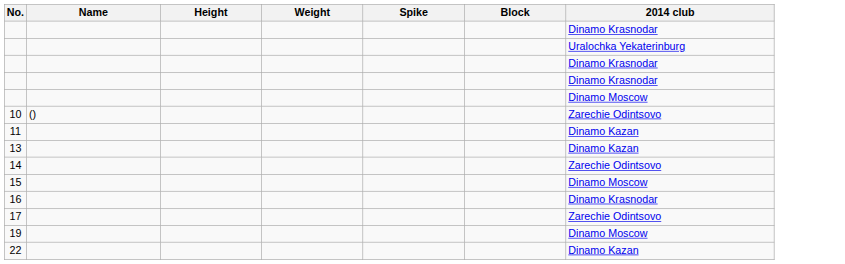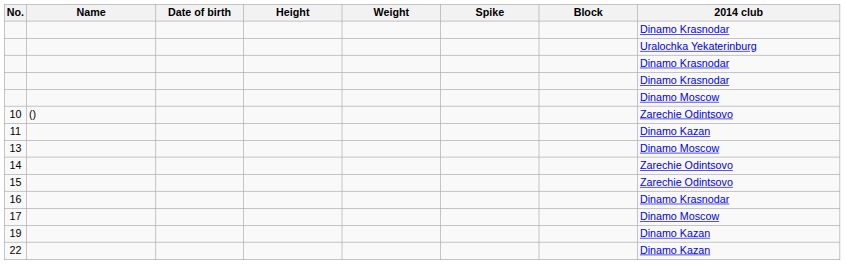 <table class="wikitable sortable" style="font-size:100%; text-align:center;">
 <tr>
 <th>No.</th>
 <th style="width:12em">Name</th>
+<th style="width:8em">Date of birth</th>
 <th style="width:9em">Height</th>
 <th style="width:9em">Weight</th>
 <th style="width:9em">Spike</th>
 <th style="width:9em">Block</th>
 <th style="width:19em">2014 club</th>
 </tr>
 <tr>
 <td></td>
 <td align=left></td>
+<td align=right></td>
 <td></td>
 <td></td>
 <td></td>
 <td></td>
 <td align=left> <a href='#'>Dinamo Krasnodar</a></td>
 </tr>
 <tr>
 <td></td>
 <td align=left></td>
+<td align=right></td>
 <td></td>
 <td></td>
 <td></td>
 <td></td>
 <td align=left> <a href='#'>Uralochka Yekaterinburg</a></td>
 </tr>
 <tr>
 <td></td>
 <td align=left></td>
+<td align=right></td>
 <td></td>
 <td></td>
 <td></td>
 <td></td>
 <td align=left> <a href='#'>Dinamo Krasnodar</a></td>
 </tr>
 <tr>
 <td></td>
 <td align=left></td>
+<td align=right></td>
 <td></td>
 <td></td>
 <td></td>
 <td></td>
 <td align=left> <a href='#'>Dinamo Krasnodar</a></td>
 </tr>
 <tr>
 <td></td>
 <td align=left></td>
+<td align=right></td>
 <td></td>
 <td></td>
 <td></td>
 <td></td>
 <td align=left> <a href='#'>Dinamo Moscow</a></td>
 </tr>
 <tr>
 <td>10</td>
 <td align=left> ()</td>
+<td align=right></td>
 <td></td>
 <td></td>
 <td></td>
 <td></td>
 <td align=left> <a href='#'>Zarechie Odintsovo</a></td>
 </tr>
 <tr>
 <td>11</td>
 <td align=left></td>
+<td align=right></td>
 <td></td>
 <td></td>
 <td></td>
 <td></td>
 <td align=left> <a href='#'>Dinamo Kazan</a></td>
 </tr>
 <tr>
 <td>13</td>
 <td align=left></td>
+<td align=right></td>
 <td></td>
 <td></td>
 <td></td>
 <td></td>
-<td align=left> <a href='#'>Dinamo Kazan</a></td>
+<td align=left> <a href='#'>Dinamo Moscow</a></td>
 </tr>
 <tr>
 <td>14</td>
 <td align=left></td>
+<td align=right></td>
 <td></td>
 <td></td>
 <td></td>
 <td></td>
 <td align=left> <a href='#'>Zarechie Odintsovo</a></td>
 </tr>
 <tr>
 <td>15</td>
 <td align=left></td>
+<td align=right></td>
 <td></td>
 <td></td>
 <td></td>
 <td></td>
-<td align=left> <a href='#'>Dinamo Moscow</a></td>
+<td align=left> <a href='#'>Zarechie Odintsovo</a></td>
 </tr>
 <tr>
 <td>16</td>
 <td align=left></td>
+<td align=right></td>
 <td></td>
 <td></td>
 <td></td>
 <td></td>
 <td align=left> <a href='#'>Dinamo Krasnodar</a></td>
 </tr>
 <tr>
 <td>17</td>
 <td align=left></td>
-<td></td>
-<td></td>
-<td></td>
-<td></td>
-<td align=left> <a href='#'>Zarechie Odintsovo</a></td>
-</tr>
-<tr>
-<td>19</td>
-<td align=left></td>
+<td align=right></td>
 <td></td>
 <td></td>
 <td></td>
 <td></td>
 <td align=left> <a href='#'>Dinamo Moscow</a></td>
 </tr>
 <tr>
+<td>19</td>
+<td align=left></td>
+<td align=right></td>
+<td></td>
+<td></td>
+<td></td>
+<td></td>
+<td align=left> <a href='#'>Dinamo Kazan</a></td>
+</tr>
+<tr>
 <td>22</td>
 <td align=left></td>
+<td align=right></td>
 <td></td>
 <td></td>
 <td></td>
 <td></td>
 <td align=left> <a href='#'>Dinamo Kazan</a></td>
 </tr>
 </table>
